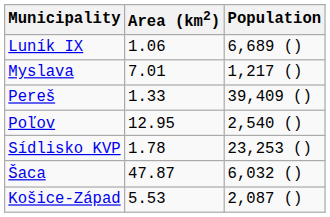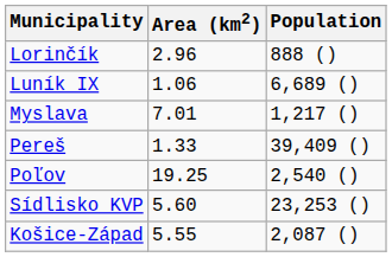 <table class="wikitable sortable">
 <tr>
 <th>Municipality</th>
 <th>Area (km<sup>2</sup>)</th>
 <th>Population</th>
+</tr>
+<tr>
+<td><a href='#'>Lorinčík</a></td>
+<td>2.96</td>
+<td>888 ()</td>
 </tr>
 <tr>
 <td><a href='#'>Luník IX</a></td>
 <td>1.06</td>
 <td>6,689 ()</td>
 </tr>
 <tr>
 <td><a href='#'>Myslava</a></td>
 <td>7.01</td>
 <td>1,217 ()</td>
 </tr>
 <tr>
 <td><a href='#'>Pereš</a></td>
 <td>1.33</td>
 <td>39,409 ()</td>
 </tr>
 <tr>
 <td><a href='#'>Poľov</a></td>
-<td>12.95</td>
+<td>19.25</td>
 <td>2,540 ()</td>
 </tr>
 <tr>
 <td><a href='#'>Sídlisko KVP</a></td>
-<td>1.78</td>
+<td>5.60</td>
 <td>23,253 ()</td>
 </tr>
 <tr>
-<td><a href='#'>Šaca</a></td>
-<td>47.87</td>
-<td>6,032 ()</td>
-</tr>
-<tr>
 <td><a href='#'>Košice-Západ</a></td>
-<td>5.53</td>
+<td>5.55</td>
 <td>2,087 ()</td>
 </tr>
 </table>
